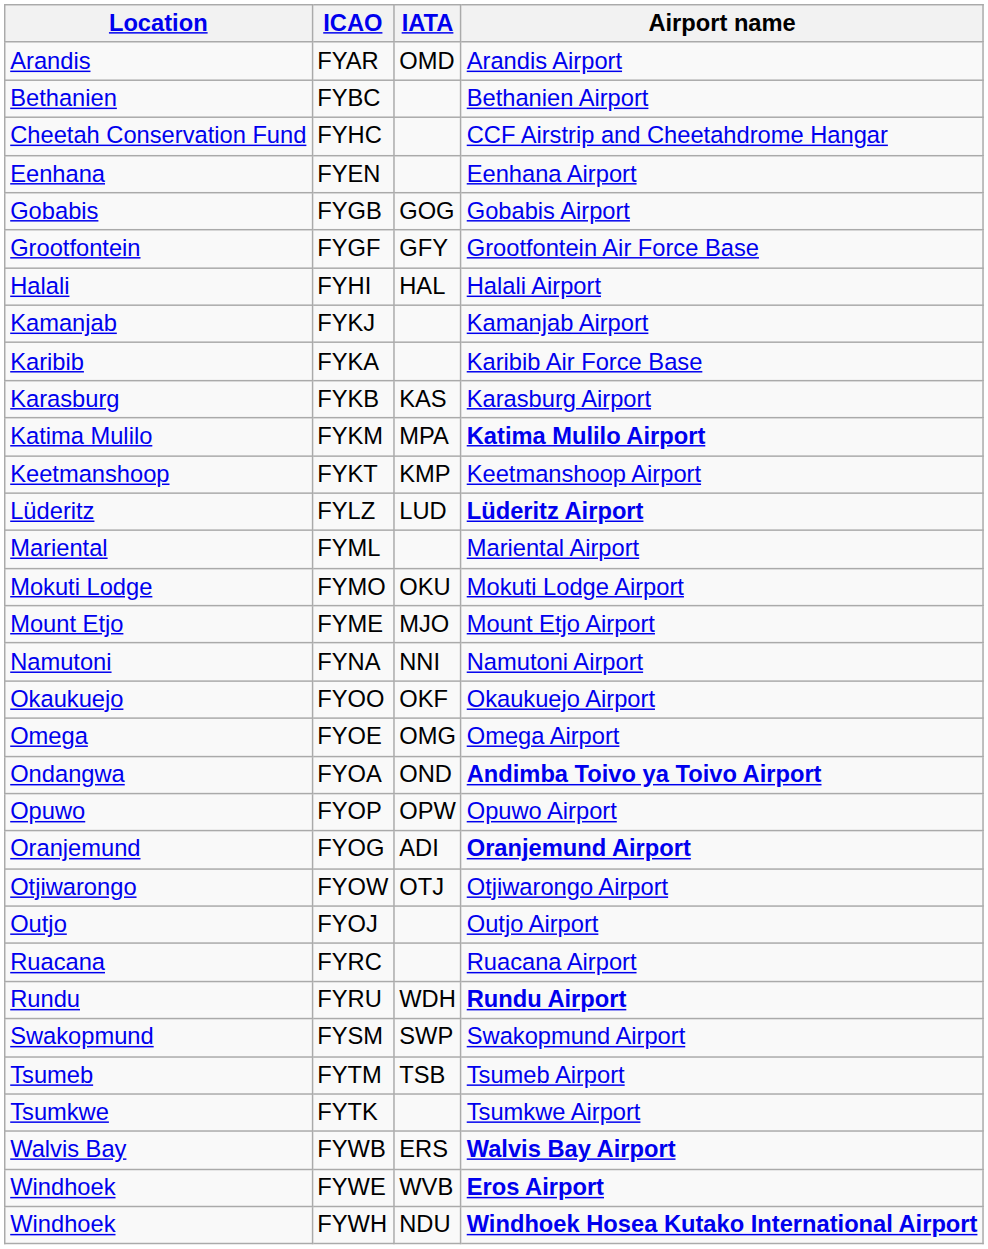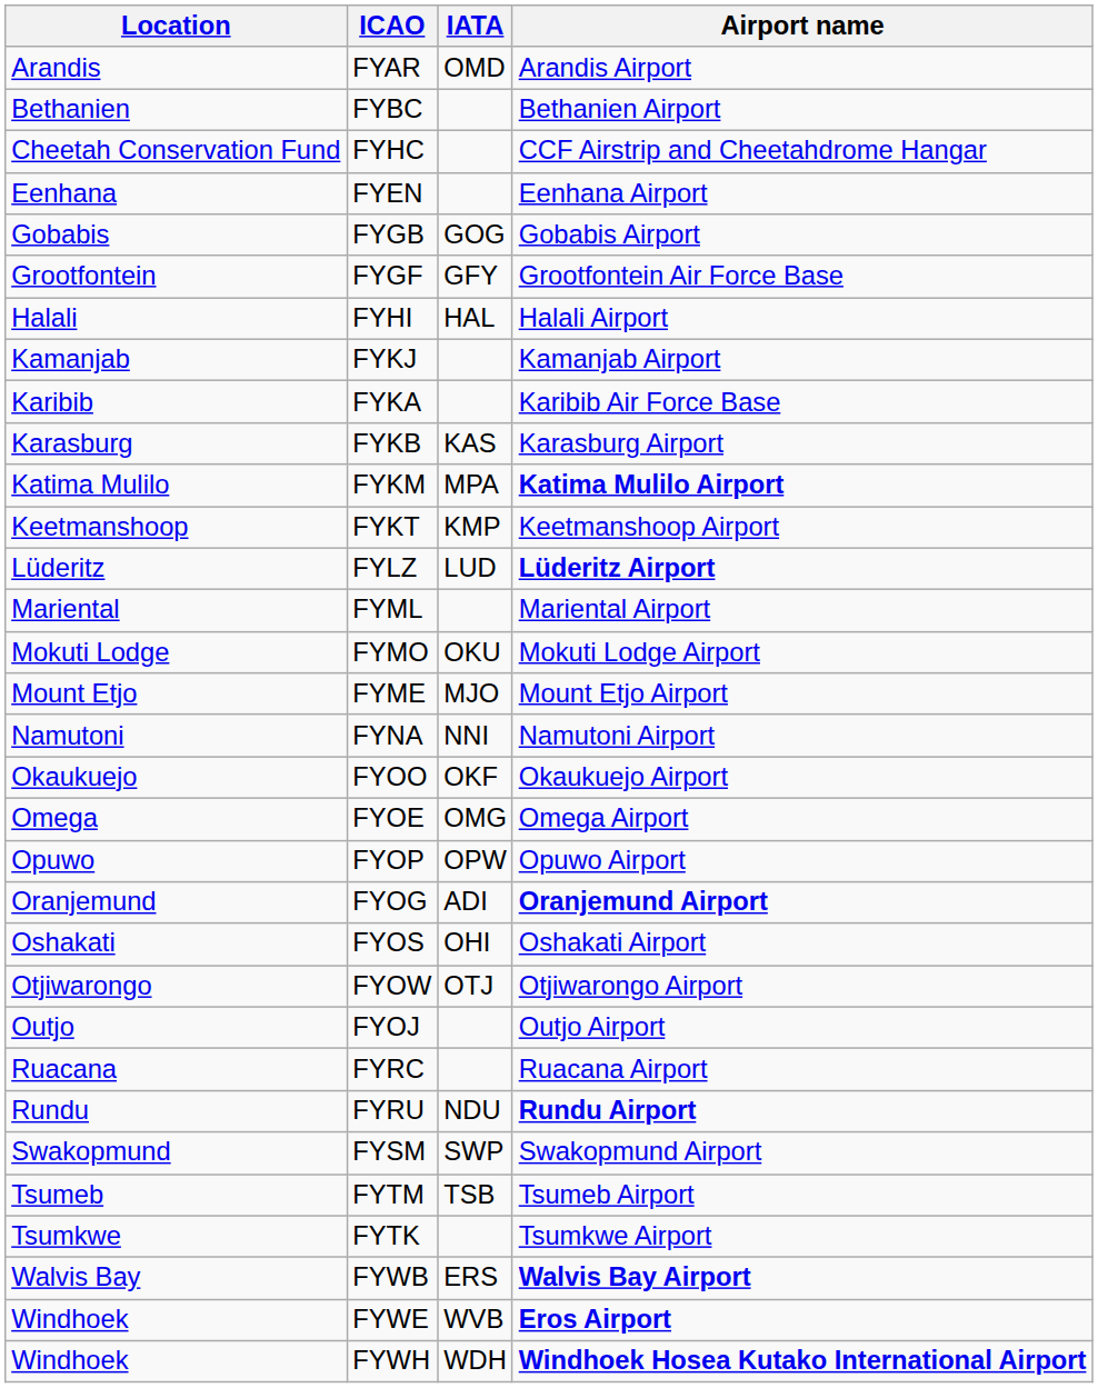 <table class="wikitable sortable">
 <tr valign=baseline>
 <th><a href='#'>Location</a></th>
 <th><a href='#'>ICAO</a></th>
 <th><a href='#'>IATA</a></th>
 <th>Airport name</th>
 </tr>
 <tr valign=top>
 <td><a href='#'>Arandis</a></td>
 <td>FYAR</td>
 <td>OMD</td>
 <td><a href='#'>Arandis Airport</a></td>
 </tr>
 <tr valign=top>
 <td><a href='#'>Bethanien</a></td>
 <td>FYBC</td>
 <td></td>
 <td><a href='#'>Bethanien Airport</a></td>
 </tr>
 <tr valign=top>
 <td><a href='#'>Cheetah Conservation Fund</a></td>
 <td>FYHC</td>
 <td></td>
 <td><a href='#'>CCF Airstrip and Cheetahdrome Hangar</a></td>
 </tr>
 <tr valign=top>
 <td><a href='#'>Eenhana</a></td>
 <td>FYEN</td>
 <td></td>
 <td><a href='#'>Eenhana Airport</a></td>
 </tr>
 <tr valign=top>
 <td><a href='#'>Gobabis</a></td>
 <td>FYGB</td>
 <td>GOG</td>
 <td><a href='#'>Gobabis Airport</a></td>
 </tr>
 <tr valign=top>
 <td><a href='#'>Grootfontein</a></td>
 <td>FYGF</td>
 <td>GFY</td>
 <td><a href='#'>Grootfontein Air Force Base</a></td>
 </tr>
 <tr valign=top>
 <td><a href='#'>Halali</a></td>
 <td>FYHI</td>
 <td>HAL</td>
 <td><a href='#'>Halali Airport</a></td>
 </tr>
 <tr valign=top>
 <td><a href='#'>Kamanjab</a></td>
 <td>FYKJ</td>
 <td></td>
 <td><a href='#'>Kamanjab Airport</a></td>
 </tr>
 <tr valign=top>
 <td><a href='#'>Karibib</a></td>
 <td>FYKA</td>
 <td></td>
 <td><a href='#'>Karibib Air Force Base</a></td>
 </tr>
 <tr valign=top>
 <td><a href='#'>Karasburg</a></td>
 <td>FYKB</td>
 <td>KAS</td>
 <td><a href='#'>Karasburg Airport</a></td>
 </tr>
 <tr valign=top>
 <td><a href='#'>Katima Mulilo</a></td>
 <td>FYKM</td>
 <td>MPA</td>
 <td><strong><a href='#'>Katima Mulilo Airport</a></strong></td>
 </tr>
 <tr valign=top>
 <td><a href='#'>Keetmanshoop</a></td>
 <td>FYKT</td>
 <td>KMP</td>
 <td><a href='#'>Keetmanshoop Airport</a></td>
 </tr>
 <tr valign=top>
 <td><a href='#'>Lüderitz</a></td>
 <td>FYLZ</td>
 <td>LUD</td>
 <td><strong><a href='#'>Lüderitz Airport</a></strong></td>
 </tr>
 <tr valign=top>
 <td><a href='#'>Mariental</a></td>
 <td>FYML</td>
 <td></td>
 <td><a href='#'>Mariental Airport</a></td>
 </tr>
 <tr valign=top>
 <td><a href='#'>Mokuti Lodge</a></td>
 <td>FYMO</td>
 <td>OKU</td>
 <td><a href='#'>Mokuti Lodge Airport</a></td>
 </tr>
 <tr valign=top>
 <td><a href='#'>Mount Etjo</a></td>
 <td>FYME</td>
 <td>MJO</td>
 <td><a href='#'>Mount Etjo Airport</a></td>
 </tr>
 <tr valign=top>
 <td><a href='#'>Namutoni</a></td>
 <td>FYNA</td>
 <td>NNI</td>
 <td><a href='#'>Namutoni Airport</a></td>
 </tr>
 <tr valign=top>
 <td><a href='#'>Okaukuejo</a></td>
 <td>FYOO</td>
 <td>OKF</td>
 <td><a href='#'>Okaukuejo Airport</a></td>
 </tr>
 <tr valign=top>
 <td><a href='#'>Omega</a></td>
 <td>FYOE</td>
 <td>OMG</td>
 <td><a href='#'>Omega Airport</a></td>
 </tr>
 <tr valign=top>
-<td><a href='#'>Ondangwa</a></td>
-<td>FYOA</td>
-<td>OND</td>
-<td><strong><a href='#'>Andimba Toivo ya Toivo Airport</a></strong></td>
-</tr>
-<tr valign=top>
 <td><a href='#'>Opuwo</a></td>
 <td>FYOP</td>
 <td>OPW</td>
 <td><a href='#'>Opuwo Airport</a></td>
 </tr>
 <tr valign=top>
 <td><a href='#'>Oranjemund</a></td>
 <td>FYOG</td>
 <td>ADI</td>
 <td><strong><a href='#'>Oranjemund Airport</a></strong></td>
+</tr>
+<tr valign=top>
+<td><a href='#'>Oshakati</a></td>
+<td>FYOS</td>
+<td>OHI</td>
+<td><a href='#'>Oshakati Airport</a></td>
 </tr>
 <tr valign=top>
 <td><a href='#'>Otjiwarongo</a></td>
 <td>FYOW</td>
 <td>OTJ</td>
 <td><a href='#'>Otjiwarongo Airport</a></td>
 </tr>
 <tr valign=top>
 <td><a href='#'>Outjo</a></td>
 <td>FYOJ</td>
 <td></td>
 <td><a href='#'>Outjo Airport</a></td>
 </tr>
 <tr valign=top>
 <td><a href='#'>Ruacana</a></td>
 <td>FYRC</td>
 <td></td>
 <td><a href='#'>Ruacana Airport</a></td>
 </tr>
 <tr valign=top>
 <td><a href='#'>Rundu</a></td>
 <td>FYRU</td>
-<td>WDH</td>
+<td>NDU</td>
 <td><strong><a href='#'>Rundu Airport</a></strong></td>
 </tr>
 <tr valign=top>
 <td><a href='#'>Swakopmund</a></td>
 <td>FYSM</td>
 <td>SWP</td>
 <td><a href='#'>Swakopmund Airport</a></td>
 </tr>
 <tr valign=top>
 <td><a href='#'>Tsumeb</a></td>
 <td>FYTM</td>
 <td>TSB</td>
 <td><a href='#'>Tsumeb Airport</a></td>
 </tr>
 <tr valign=top>
 <td><a href='#'>Tsumkwe</a></td>
 <td>FYTK</td>
 <td></td>
 <td><a href='#'>Tsumkwe Airport</a></td>
 </tr>
 <tr valign=top>
 <td><a href='#'>Walvis Bay</a></td>
 <td>FYWB</td>
 <td>ERS</td>
 <td><strong><a href='#'>Walvis Bay Airport</a></strong></td>
 </tr>
 <tr valign=top>
 <td><a href='#'>Windhoek</a></td>
 <td>FYWE</td>
 <td>WVB</td>
 <td><strong><a href='#'>Eros Airport</a></strong></td>
 </tr>
 <tr valign=top>
 <td><a href='#'>Windhoek</a></td>
 <td>FYWH</td>
-<td>NDU</td>
+<td>WDH</td>
 <td><strong><a href='#'>Windhoek Hosea Kutako International Airport</a></strong></td>
 </tr>
 </table>
